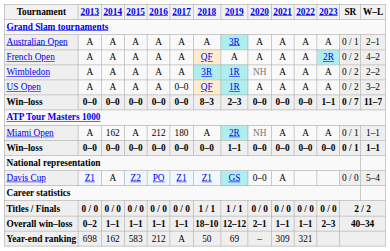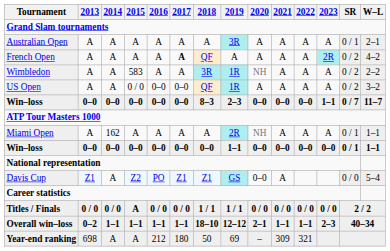 <table class=wikitable style=text-align:center;font-size:97%>
 <tr>
 <th>Tournament</th>
 <th><a href='#'>2013</a></th>
 <th><a href='#'>2014</a></th>
 <th><a href='#'>2015</a></th>
 <th><a href='#'>2016</a></th>
 <th><a href='#'>2017</a></th>
 <th><a href='#'>2018</a></th>
 <th><a href='#'>2019</a></th>
 <th><a href='#'>2020</a></th>
 <th><a href='#'>2021</a></th>
 <th><a href='#'>2022</a></th>
 <th><a href='#'>2023</a></th>
 <th>SR</th>
 <th>W–L</th>
 </tr>
 <tr>
 <td colspan="14" align="left"><strong><a href='#'>Grand Slam tournaments</a></strong></td>
 </tr>
 <tr>
 <td align=left bgcolor=efefef><a href='#'>Australian Open</a></td>
 <td>A</td>
 <td>A</td>
 <td>A</td>
 <td>A</td>
 <td>A</td>
 <td>A</td>
 <td bgcolor=afeeee><a href='#'>3R</a></td>
 <td>A</td>
 <td>A</td>
 <td>A</td>
 <td>A</td>
 <td bgcolor=efefef>0 / 1</td>
 <td bgcolor=efefef>2–1</td>
 </tr>
 <tr>
 <td align=left bgcolor=efefef><a href='#'>French Open</a></td>
 <td>A</td>
 <td>A</td>
 <td>A</td>
 <td>A</td>
-<td>A</td>
+<td><strong>A</strong></td>
 <td bgcolor=ffebcd><a href='#'>QF</a></td>
 <td>A</td>
 <td>A</td>
 <td>A</td>
 <td>A</td>
 <td bgcolor=afeeee><a href='#'>2R</a></td>
 <td bgcolor=efefef>0 / 2</td>
 <td bgcolor=efefef>4–2</td>
 </tr>
 <tr>
 <td align=left bgcolor=efefef><a href='#'>Wimbledon</a></td>
 <td>A</td>
 <td>A</td>
-<td>A</td>
+<td>583</td>
 <td>A</td>
 <td>A</td>
 <td bgcolor=afeeee><a href='#'>3R</a></td>
 <td bgcolor=afeeee><a href='#'>1R</a></td>
 <td style=color:#767676>NH</td>
 <td>A</td>
 <td>A</td>
 <td>A</td>
 <td bgcolor=efefef>0 / 2</td>
 <td bgcolor=efefef>2–2</td>
 </tr>
 <tr>
 <td align=left bgcolor=efefef><a href='#'>US Open</a></td>
 <td>A</td>
 <td>A</td>
-<td>A</td>
-<td>A</td>
+<td>0 / 0</td>
+<td>0–0</td>
 <td>0–0</td>
 <td bgcolor=ffebcd><a href='#'>QF</a></td>
 <td bgcolor=afeeee><a href='#'>1R</a></td>
 <td>A</td>
 <td>A</td>
 <td>A</td>
 <td>A</td>
 <td bgcolor=efefef>0 / 2</td>
 <td bgcolor=efefef>3–2</td>
 </tr>
 <tr style=font-weight:bold;background:#efefef>
 <td style=text-align:left>Win–loss</td>
 <td>0–0</td>
 <td>0–0</td>
 <td>0–0</td>
 <td>0–0</td>
 <td>0–0</td>
 <td>8–3</td>
 <td>2–3</td>
 <td>0–0</td>
 <td>0–0</td>
 <td>0–0</td>
 <td>1–1</td>
 <td>0 / 7</td>
 <td>11–7</td>
 </tr>
 <tr>
 <td colspan="14" align="left"><strong><a href='#'>ATP Tour Masters 1000</a></strong></td>
 </tr>
 <tr>
 <td align=left bgcolor=efefef><a href='#'>Miami Open</a></td>
 <td>A</td>
 <td>162</td>
 <td>A</td>
-<td>212</td>
-<td>180</td>
+<td>A</td>
+<td>A</td>
 <td>A</td>
 <td bgcolor=afeeee><a href='#'>2R</a></td>
 <td style=color:#767676>NH</td>
 <td>A</td>
 <td>A</td>
 <td>A</td>
 <td bgcolor=efefef>0 / 1</td>
 <td bgcolor=efefef>1–1</td>
 </tr>
 <tr style=font-weight:bold;background:#efefef>
 <td style=text-align:left>Win–loss</td>
 <td>0–0</td>
 <td>0–0</td>
 <td>0–0</td>
 <td>0–0</td>
 <td>0–0</td>
 <td>0–0</td>
 <td>1–1</td>
 <td>0–0</td>
 <td>0–0</td>
 <td>0–0</td>
 <td>0–0</td>
 <td>0 / 1</td>
 <td>1–1</td>
 </tr>
 <tr>
 <td colspan="13" align="left"><strong>National representation</strong></td>
 </tr>
 <tr>
 <td align=left bgcolor=efefef><a href='#'>Davis Cup</a></td>
 <td bgcolor=f0f8ff><a href='#'>Z1</a></td>
 <td>A</td>
 <td bgcolor=f0f8ff><a href='#'>Z2</a></td>
 <td bgcolor=f0f8ff><a href='#'>PO</a></td>
 <td bgcolor=f0f8ff><a href='#'>Z1</a></td>
 <td bgcolor=f0f8ff><a href='#'>Z1</a></td>
 <td bgcolor=afeeee><a href='#'>GS</a></td>
 <td>0–0</td>
 <td>A</td>
 <td></td>
 <td></td>
 <td bgcolor=efefef>0 / 0</td>
 <td bgcolor=efefef>5–4</td>
 </tr>
 <tr>
 <td colspan="13" align="left"><strong>Career statistics</strong></td>
 </tr>
 <tr style=font-weight:bold;background:#efefef>
 <td style=text-align:left>Titles / Finals</td>
 <td>0 / 0</td>
 <td>0 / 0</td>
-<td>0 / 0</td>
+<td>A</td>
 <td>0 / 0</td>
 <td>0 / 0</td>
 <td>1 / 1</td>
 <td>1 / 1</td>
 <td>0 / 0</td>
 <td>0 / 0</td>
 <td>0 / 0</td>
 <td>0 / 0</td>
 <td colspan=2>2 / 2</td>
 </tr>
 <tr style=font-weight:bold;background:#efefef>
 <td style=text-align:left>Overall win–loss</td>
 <td>0–2</td>
 <td>1–1</td>
 <td>1–1</td>
 <td>1–1</td>
 <td>1–1</td>
 <td>18–10</td>
 <td>12–12</td>
 <td>2–1</td>
 <td>1–1</td>
 <td>1–1</td>
 <td>2–3</td>
 <td colspan=2>40–34</td>
 </tr>
 <tr bgcolor=efefef>
 <td style=text-align:left><strong>Year-end ranking</strong></td>
 <td>698</td>
-<td>162</td>
-<td>583</td>
+<td>A</td>
+<td>A</td>
 <td>212</td>
-<td>A</td>
+<td>180</td>
 <td>50</td>
 <td>69</td>
 <td>–</td>
 <td>309</td>
 <td>321</td>
 <td></td>
 <td colspan=2></td>
 </tr>
 </table>
